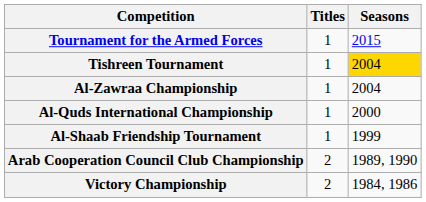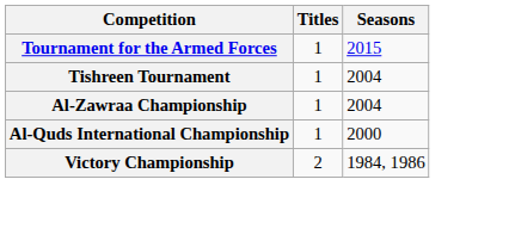 <table class="wikitable plainrowheaders" style="font-size:95%; text-align:center;">
 <tr>
 <th>Competition</th>
 <th>Titles</th>
 <th>Seasons</th>
 </tr>
 <tr>
 <th scope=row><a href='#'>Tournament for the Armed Forces</a></th>
 <td>1</td>
 <td align="left"><a href='#'>2015</a></td>
 </tr>
 <tr>
 <th scope=row>Tishreen Tournament</th>
 <td>1</td>
-<td align="left" style="background: gold;">2004</td>
+<td align="left">2004</td>
 </tr>
 <tr>
 <th scope=row>Al-Zawraa Championship</th>
 <td>1</td>
 <td align="left">2004</td>
 </tr>
 <tr>
 <th scope=row>Al-Quds International Championship</th>
 <td>1</td>
 <td align="left">2000</td>
 </tr>
 <tr>
-<th scope=row>Al-Shaab Friendship Tournament</th>
-<td>1</td>
-<td align="left">1999</td>
-</tr>
-<tr>
-<th scope=row>Arab Cooperation Council Club Championship</th>
-<td>2</td>
-<td align="left">1989, 1990</td>
-</tr>
-<tr>
 <th scope=row>Victory Championship</th>
 <td>2</td>
 <td align="left">1984, 1986</td>
 </tr>
 </table>
